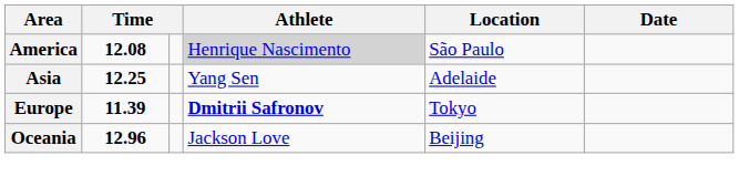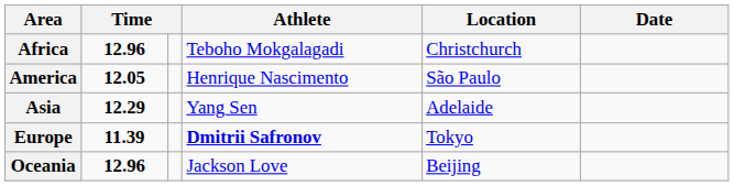 <table class="wikitable">
 <tr>
 <th width="45">Area</th>
 <th width="80" colspan="2">Time</th>
 <th width="200">Athlete</th>
 <th width="130">Location</th>
 <th width="120">Date</th>
 </tr>
 <tr>
+<th>Africa</th>
+<td align="center"><strong>12.96</strong></td>
+<td align="center"></td>
+<td> <a href='#'>Teboho Mokgalagadi</a></td>
+<td> <a href='#'>Christchurch</a></td>
+<td align="right"></td>
+</tr>
+<tr>
 <th>America</th>
-<td align="center"><strong>12.08</strong></td>
+<td align="center"><strong>12.05</strong></td>
 <td align="center"></td>
-<td style="background: lightgrey;"> <a href='#'>Henrique Nascimento</a></td>
+<td> <a href='#'>Henrique Nascimento</a></td>
 <td> <a href='#'>São Paulo</a></td>
 <td align="right"></td>
 </tr>
 <tr>
 <th>Asia</th>
-<td align="center"><strong>12.25</strong></td>
+<td align="center"><strong>12.29</strong></td>
 <td align="center"></td>
 <td> <a href='#'>Yang Sen</a></td>
 <td> <a href='#'>Adelaide</a></td>
 <td align="right"></td>
 </tr>
 <tr>
 <th>Europe</th>
 <td align="center"><strong>11.39</strong></td>
 <td align="center"><strong></strong></td>
 <td><strong> <a href='#'>Dmitrii Safronov</a></strong></td>
 <td> <a href='#'>Tokyo</a></td>
 <td align="right"></td>
 </tr>
 <tr>
 <th>Oceania</th>
 <td align="center"><strong>12.96</strong></td>
 <td align="center"></td>
 <td> <a href='#'>Jackson Love</a></td>
 <td> <a href='#'>Beijing</a></td>
 <td align="right"></td>
 </tr>
 </table>
